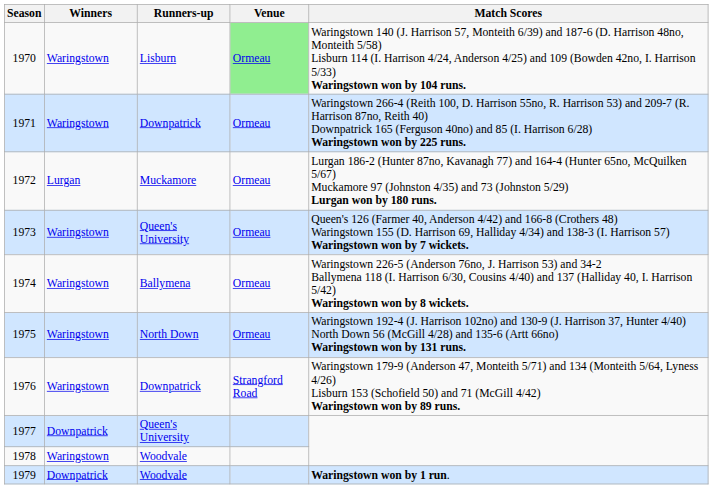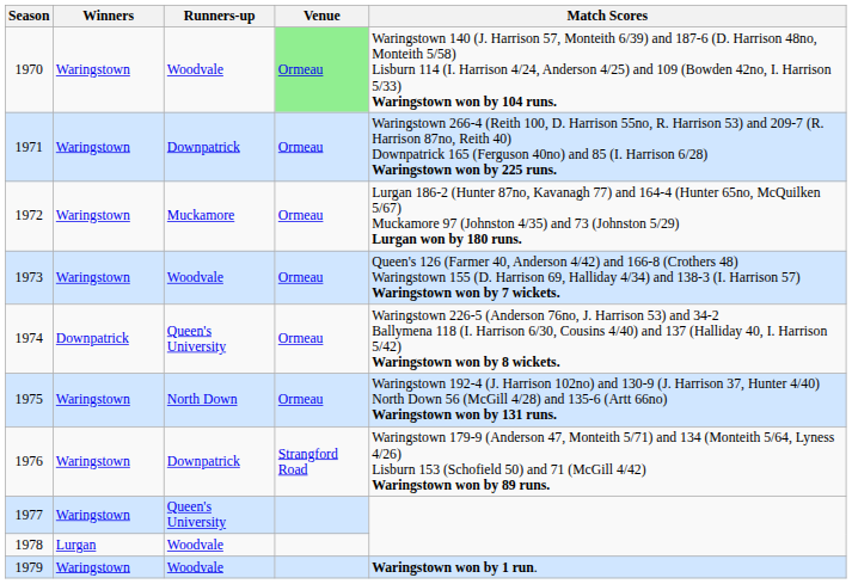 <table class="wikitable">
 <tr>
 <th>Season</th>
 <th width="120">Winners</th>
 <th width="120">Runners-up</th>
 <th width="100">Venue</th>
 <th width="540">Match Scores</th>
 </tr>
 <tr>
 <td align="center">1970</td>
 <td><a href='#'>Waringstown</a></td>
-<td><a href='#'>Lisburn</a></td>
+<td><a href='#'>Woodvale</a></td>
 <td style="background: lightgreen;"><a href='#'>Ormeau</a></td>
 <td>Waringstown 140 (J. Harrison 57, Monteith 6/39) and 187-6 (D. Harrison 48no, Monteith 5/58)<br>Lisburn 114 (I. Harrison 4/24, Anderson 4/25) and 109 (Bowden 42no, I. Harrison 5/33)<br><strong>Waringstown won by 104 runs.</strong></td>
 </tr>
 <tr style="background: #D0E6FF;">
 <td align="center">1971</td>
 <td><a href='#'>Waringstown</a></td>
 <td><a href='#'>Downpatrick</a></td>
 <td><a href='#'>Ormeau</a></td>
 <td>Waringstown 266-4 (Reith 100, D. Harrison 55no, R. Harrison 53) and 209-7 (R. Harrison 87no, Reith 40)<br>Downpatrick 165 (Ferguson 40no) and 85 (I. Harrison 6/28)<br><strong>Waringstown won by 225 runs.</strong></td>
 </tr>
 <tr>
 <td align="center">1972</td>
-<td><a href='#'>Lurgan</a></td>
+<td><a href='#'>Waringstown</a></td>
 <td><a href='#'>Muckamore</a></td>
 <td><a href='#'>Ormeau</a></td>
 <td>Lurgan 186-2 (Hunter 87no, Kavanagh 77) and 164-4 (Hunter 65no, McQuilken 5/67)<br>Muckamore 97 (Johnston 4/35) and 73 (Johnston 5/29)<br><strong>Lurgan won by 180 runs.</strong></td>
 </tr>
 <tr style="background: #D0E6FF;">
 <td align="center">1973</td>
 <td><a href='#'>Waringstown</a></td>
-<td><a href='#'>Queen's University</a></td>
+<td><a href='#'>Woodvale</a></td>
 <td><a href='#'>Ormeau</a></td>
 <td>Queen's 126 (Farmer 40, Anderson 4/42) and 166-8 (Crothers 48)<br>Waringstown 155 (D. Harrison 69, Halliday 4/34) and 138-3 (I. Harrison 57)<br><strong>Waringstown won by 7 wickets.</strong></td>
 </tr>
 <tr>
 <td align="center">1974</td>
-<td><a href='#'>Waringstown</a></td>
-<td><a href='#'>Ballymena</a></td>
+<td><a href='#'>Downpatrick</a></td>
+<td><a href='#'>Queen's University</a></td>
 <td><a href='#'>Ormeau</a></td>
 <td>Waringstown 226-5 (Anderson 76no, J. Harrison 53) and 34-2<br>Ballymena 118 (I. Harrison 6/30, Cousins 4/40) and 137 (Halliday 40, I. Harrison 5/42)<br><strong>Waringstown won by 8 wickets.</strong></td>
 </tr>
 <tr style="background: #D0E6FF;">
 <td align="center">1975</td>
 <td><a href='#'>Waringstown</a></td>
 <td><a href='#'>North Down</a></td>
 <td><a href='#'>Ormeau</a></td>
 <td>Waringstown 192-4 (J. Harrison 102no) and 130-9 (J. Harrison 37, Hunter 4/40)<br>North Down 56 (McGill 4/28) and 135-6 (Artt 66no)<br><strong>Waringstown won by 131 runs.</strong></td>
 </tr>
 <tr>
 <td align="center">1976</td>
 <td><a href='#'>Waringstown</a></td>
 <td><a href='#'>Downpatrick</a></td>
 <td><a href='#'>Strangford Road</a></td>
 <td>Waringstown 179-9 (Anderson 47, Monteith 5/71) and 134 (Monteith 5/64, Lyness 4/26)<br>Lisburn 153 (Schofield 50) and 71 (McGill 4/42)<br><strong>Waringstown won by 89 runs.</strong></td>
 </tr>
 <tr style="background: #D0E6FF;">
 <td align="center">1977</td>
-<td><a href='#'>Downpatrick</a></td>
+<td><a href='#'>Waringstown</a></td>
 <td><a href='#'>Queen's University</a></td>
 <td></td>
 </tr>
 <tr>
 <td align="center">1978</td>
-<td><a href='#'>Waringstown</a></td>
+<td><a href='#'>Lurgan</a></td>
 <td><a href='#'>Woodvale</a></td>
 <td></td>
 </tr>
 <tr style="background: #D0E6FF;">
 <td align="center">1979</td>
-<td><a href='#'>Downpatrick</a></td>
+<td><a href='#'>Waringstown</a></td>
 <td><a href='#'>Woodvale</a></td>
 <td></td>
 <td><strong>Waringstown won by 1 run</strong>.</td>
 </tr>
 </table>
